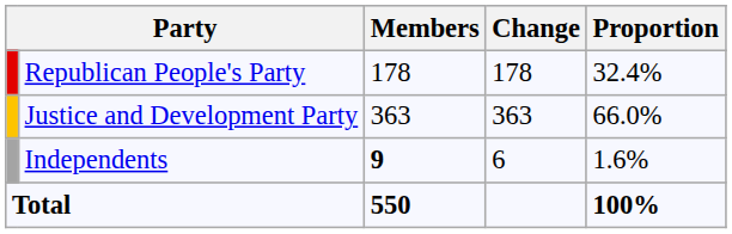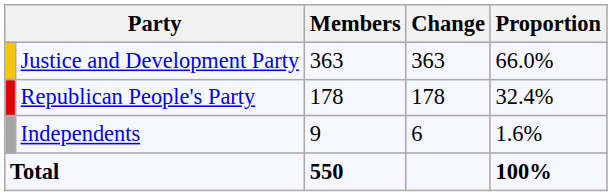 <table class=wikitable style="border:1px solid #8888aa; background-color:#f7f8ff; padding:0px; font-size:90%;">
 <tr>
 <th colspan="2">Party</th>
 <th>Members</th>
 <th>Change</th>
 <th>Proportion</th>
+</tr>
+<tr>
+<td style="background: #fdc400"></td>
+<td><a href='#'>Justice and Development Party</a></td>
+<td>363</td>
+<td>363</td>
+<td>66.0%</td>
 </tr>
 <tr>
 <td style="background: #e30000"></td>
 <td><a href='#'>Republican People's Party</a></td>
 <td>178</td>
 <td>178</td>
 <td>32.4%</td>
 </tr>
 <tr>
-<td style="background: #fdc400"></td>
-<td><a href='#'>Justice and Development Party</a></td>
-<td>363</td>
-<td>363</td>
-<td>66.0%</td>
-</tr>
-<tr>
 <td style="background: #a4a4a4"></td>
 <td><a href='#'>Independents</a></td>
-<td><strong>9</strong></td>
+<td>9</td>
 <td>6</td>
 <td>1.6%</td>
 </tr>
 <tr>
 <td colspan="2"><strong>Total</strong></td>
 <td><strong>550</strong></td>
 <td></td>
 <td><strong>100%</strong></td>
 </tr>
 </table>
